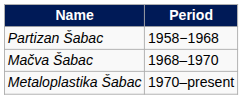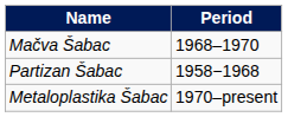 <table class="wikitable" style="text-align: left">
 <tr>
 <th style="color:#FFFFFF; background:#001A57">Name</th>
 <th style="color:#FFFFFF; background:#001A57">Period</th>
 </tr>
 <tr>
+<td align=left><em>Mačva Šabac</em></td>
+<td>1968–1970</td>
+</tr>
+<tr>
 <td align=left><em>Partizan Šabac</em></td>
 <td>1958−1968</td>
-</tr>
-<tr>
-<td align=left><em>Mačva Šabac</em></td>
-<td>1968–1970</td>
 </tr>
 <tr>
 <td align=left><em>Metaloplastika Šabac</em></td>
 <td>1970–present</td>
 </tr>
 </table>
